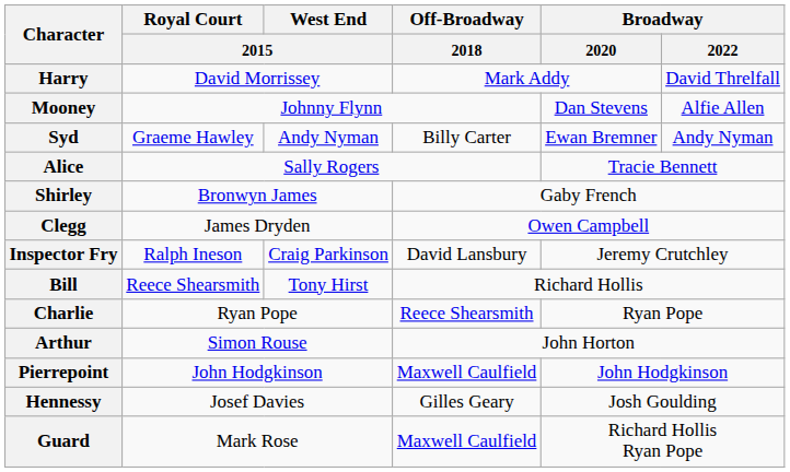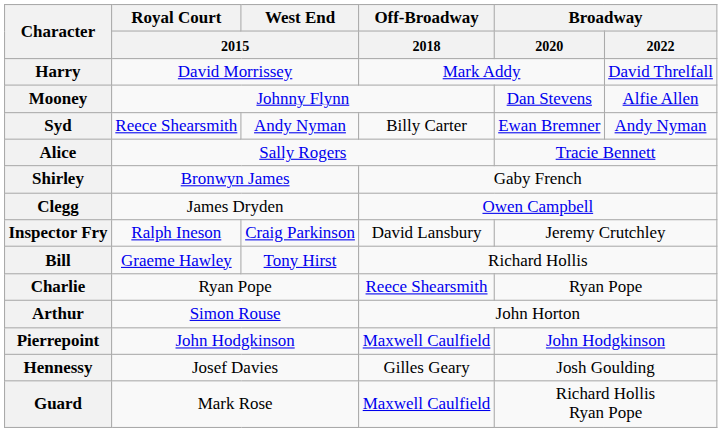 <table class="wikitable">
 <tr>
 <th rowspan="2" scope="col">Character</th>
 <th scope="col" class="unsortable">Royal Court </th>
 <th scope="col" class="unsortable">West End</th>
 <th scope="col" class="unsortable">Off-Broadway</th>
 <th colspan="2" scope="col" class="unsortable">Broadway</th>
 </tr>
 <tr>
 <th colspan="2"><small>2015</small></th>
 <th><small>2018</small></th>
 <th><small>2020</small></th>
 <th><small>2022</small></th>
 </tr>
 <tr>
 <th scope="row">Harry</th>
 <td align="center" colspan="2"><a href='#'>David Morrissey</a></td>
 <td align="center" colspan="2"><a href='#'>Mark Addy</a></td>
 <td align="center"><a href='#'>David Threlfall</a></td>
 </tr>
 <tr>
 <th scope="row">Mooney</th>
 <td colspan="3" align="center"><a href='#'>Johnny Flynn</a></td>
 <td align="center"><a href='#'>Dan Stevens</a></td>
 <td align="center"><a href='#'>Alfie Allen</a></td>
 </tr>
 <tr>
 <th scope="row">Syd</th>
-<td align="center" colspan="1"><a href='#'>Graeme Hawley</a></td>
+<td align="center" colspan="1"><a href='#'>Reece Shearsmith</a></td>
 <td align="center" colspan="1"><a href='#'>Andy Nyman</a></td>
 <td align="center">Billy Carter</td>
 <td align="center"><a href='#'>Ewan Bremner</a></td>
 <td align="center"><a href='#'>Andy Nyman</a></td>
 </tr>
 <tr>
 <th scope="row">Alice</th>
 <td colspan="3" align="center"><a href='#'>Sally Rogers</a></td>
 <td colspan="2" align="center"><a href='#'>Tracie Bennett</a></td>
 </tr>
 <tr>
 <th scope="row">Shirley</th>
 <td align="center" colspan="2"><a href='#'>Bronwyn James</a></td>
 <td align="center" colspan="3">Gaby French</td>
 </tr>
 <tr>
 <th scope="row">Clegg</th>
 <td align="center" colspan="2">James Dryden</td>
 <td align="center" colspan="3"><a href='#'>Owen Campbell</a></td>
 </tr>
 <tr>
 <th scope="row">Inspector Fry</th>
 <td align="center" colspan="1"><a href='#'>Ralph Ineson</a></td>
 <td align="center" colspan="1"><a href='#'>Craig Parkinson</a></td>
 <td align="center">David Lansbury</td>
 <td colspan="2" align="center">Jeremy Crutchley</td>
 </tr>
 <tr>
 <th scope="row">Bill</th>
-<td align="center" colspan="1"><a href='#'>Reece Shearsmith</a></td>
+<td align="center" colspan="1"><a href='#'>Graeme Hawley</a></td>
 <td align="center" colspan="1"><a href='#'>Tony Hirst</a></td>
 <td align="center" colspan="3">Richard Hollis</td>
 </tr>
 <tr>
 <th scope="row">Charlie</th>
 <td align="center" colspan="2">Ryan Pope</td>
 <td align="center"><a href='#'>Reece Shearsmith</a></td>
 <td colspan="2" align="center">Ryan Pope</td>
 </tr>
 <tr>
 <th scope="row">Arthur</th>
 <td align="center" colspan="2"><a href='#'>Simon Rouse</a></td>
 <td align="center" colspan="3">John Horton</td>
 </tr>
 <tr>
 <th scope="row">Pierrepoint</th>
 <td align="center" colspan="2"><a href='#'>John Hodgkinson</a></td>
 <td align="center"><a href='#'>Maxwell Caulfield</a></td>
 <td colspan="2" align="center"><a href='#'>John Hodgkinson</a></td>
 </tr>
 <tr>
 <th scope="row">Hennessy</th>
 <td align="center" colspan="2">Josef Davies</td>
 <td align="center">Gilles Geary</td>
 <td colspan="2" align="center">Josh Goulding</td>
 </tr>
 <tr>
 <th scope="row">Guard</th>
 <td align="center" colspan="2">Mark Rose</td>
 <td align="center"><a href='#'>Maxwell Caulfield</a></td>
 <td colspan="2" align="center">Richard Hollis<br>Ryan Pope</td>
 </tr>
 </table>
